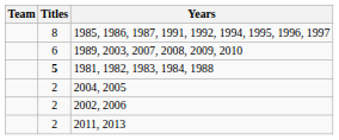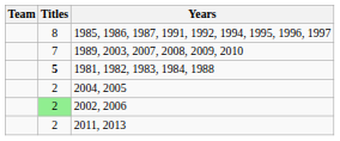 <table class="wikitable sortable" style="text-align:center">
 <tr>
 <th>Team</th>
 <th>Titles</th>
 <th>Years</th>
 </tr>
 <tr>
 <td style=><em></em></td>
 <td>8</td>
 <td align=left>1985, 1986, 1987, 1991, 1992, 1994, 1995, 1996, 1997</td>
 </tr>
 <tr>
 <td style=><em></em></td>
-<td>6</td>
+<td>7</td>
 <td align=left>1989, 2003, 2007, 2008, 2009, 2010</td>
 </tr>
 <tr>
 <td style=><em></em></td>
 <td><strong>5</strong></td>
 <td align=left>1981, 1982, 1983, 1984, 1988</td>
 </tr>
 <tr>
 <td style=><em></em></td>
 <td>2</td>
 <td align=left>2004, 2005</td>
 </tr>
 <tr>
 <td style=><em></em></td>
-<td>2</td>
+<td style="background: lightgreen;">2</td>
 <td align=left>2002, 2006</td>
 </tr>
 <tr>
 <td style=><em></em></td>
 <td>2</td>
 <td align=left>2011, 2013</td>
 </tr>
 </table>
